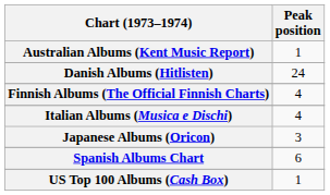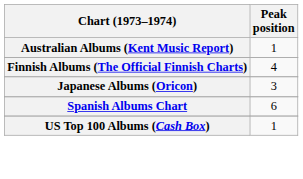 <table class="wikitable sortable plainrowheaders" style="text-align:center">
 <tr>
 <th>Chart (1973–1974)</th>
 <th>Peak<br>position</th>
 </tr>
 <tr>
 <th scope="row">Australian Albums (<a href='#'>Kent Music Report</a>)</th>
 <td align="center">1</td>
 </tr>
 <tr>
 </tr>
 <tr>
 </tr>
 <tr>
-<th scope="row">Danish Albums (<a href='#'>Hitlisten</a>)</th>
-<td align="center">24</td>
-</tr>
-<tr>
 </tr>
 <tr>
 <th scope="row">Finnish Albums (<a href='#'>The Official Finnish Charts</a>)</th>
 <td align="center">4</td>
 </tr>
 <tr>
-</tr>
-<tr>
-<th scope="row">Italian Albums (<em><a href='#'>Musica e Dischi</a></em>)</th>
-<td align="center">4</td>
 </tr>
 <tr>
 <th scope="row">Japanese Albums (<a href='#'>Oricon</a>)</th>
 <td align="center">3</td>
 </tr>
 <tr>
 </tr>
 <tr>
 <th scope="row"><a href='#'>Spanish Albums Chart</a></th>
 <td align="center">6</td>
 </tr>
 <tr>
 </tr>
 <tr>
 </tr>
 <tr>
 <th scope="row">US Top 100 Albums (<em><a href='#'>Cash Box</a></em>)</th>
 <td>1</td>
 </tr>
 </table>
